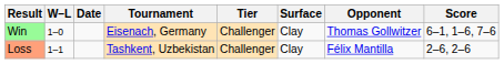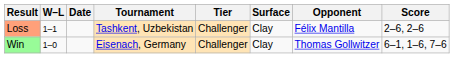 <table class="sortable wikitable">
 <tr>
 <th>Result</th>
 <th class="unsortable">W–L</th>
 <th>Date</th>
 <th>Tournament</th>
 <th>Tier</th>
 <th>Surface</th>
 <th>Opponent</th>
 <th class="unsortable">Score</th>
 </tr>
 <tr>
+<td style="background:#ffa07a;">Loss</td>
+<td><small>1–1</small></td>
+<td></td>
+<td style="background:moccasin;"><a href='#'>Tashkent</a>, Uzbekistan</td>
+<td style="background:moccasin;">Challenger</td>
+<td>Clay</td>
+<td> <a href='#'>Félix Mantilla</a></td>
+<td>2–6, 2–6</td>
+</tr>
+<tr>
 <td style="background:#98fb98;">Win</td>
 <td><small>1–0</small></td>
 <td></td>
 <td style="background:moccasin;"><a href='#'>Eisenach</a>, Germany</td>
 <td style="background:moccasin;">Challenger</td>
 <td>Clay</td>
 <td> <a href='#'>Thomas Gollwitzer</a></td>
 <td>6–1, 1–6, 7–6</td>
 </tr>
-<tr>
-<td style="background:#ffa07a;">Loss</td>
-<td><small>1–1</small></td>
-<td></td>
-<td style="background:moccasin;"><a href='#'>Tashkent</a>, Uzbekistan</td>
-<td style="background:moccasin;">Challenger</td>
-<td>Clay</td>
-<td> <a href='#'>Félix Mantilla</a></td>
-<td>2–6, 2–6</td>
-</tr>
 </table>
